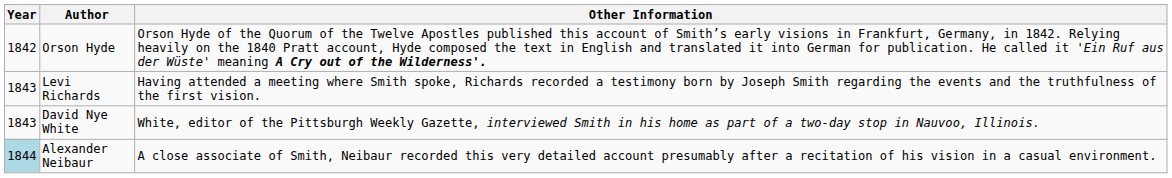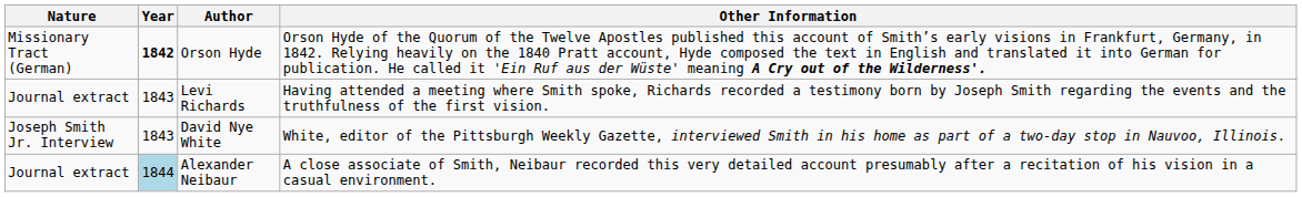 <table class="wikitable">
 <tr>
+<th>Nature</th>
 <th>Year</th>
 <th>Author</th>
 <th>Other Information</th>
 </tr>
 <tr>
-<td>1842</td>
+<td>Missionary Tract<br>(German)</td>
+<td><strong>1842</strong></td>
 <td>Orson Hyde</td>
 <td>Orson Hyde of the Quorum of the Twelve Apostles published this account of Smith’s early visions in Frankfurt, Germany, in 1842. Relying heavily on the 1840 Pratt account, Hyde composed the text in English and translated it into German for publication. He called it '<em>Ein Ruf aus der Wüste'</em>  meaning <em><strong>A Cry out of the Wilderness'.</td>
 </tr>
 <tr>
+<td>Journal extract</td>
 <td>1843</td>
 <td>Levi Richards</td>
 <td>Having attended a meeting where Smith spoke, Richards recorded a testimony born by Joseph Smith regarding the events and the truthfulness of the first vision.</td>
 </tr>
 <tr>
+<td>Joseph Smith Jr. Interview</td>
 <td>1843</td>
 <td>David Nye White</td>
 <td>White, editor of the </em>Pittsburgh Weekly Gazette,<em> interviewed Smith in his home as part of a two-day stop in Nauvoo, Illinois.</td>
 </tr>
 <tr>
+<td>Journal extract</td>
 <td style="background: lightblue;">1844</td>
 <td>Alexander Neibaur</td>
 <td>A close associate of Smith, Neibaur recorded this very detailed account presumably after a recitation of his vision in a casual environment.</td>
 </tr>
 </table>
